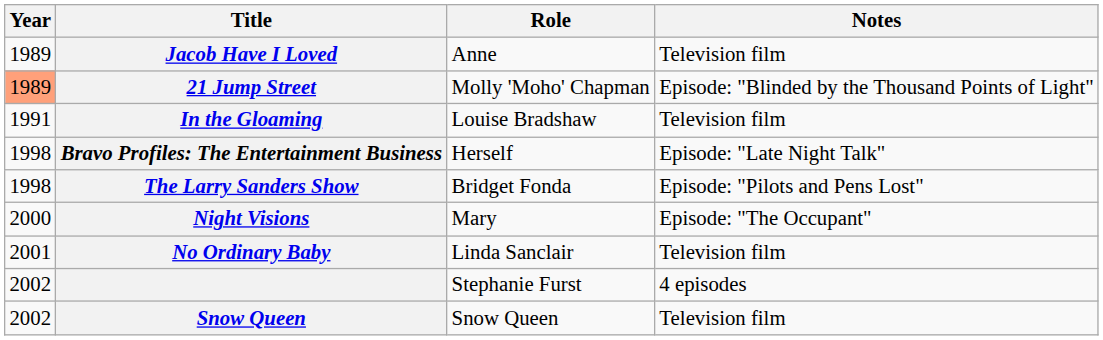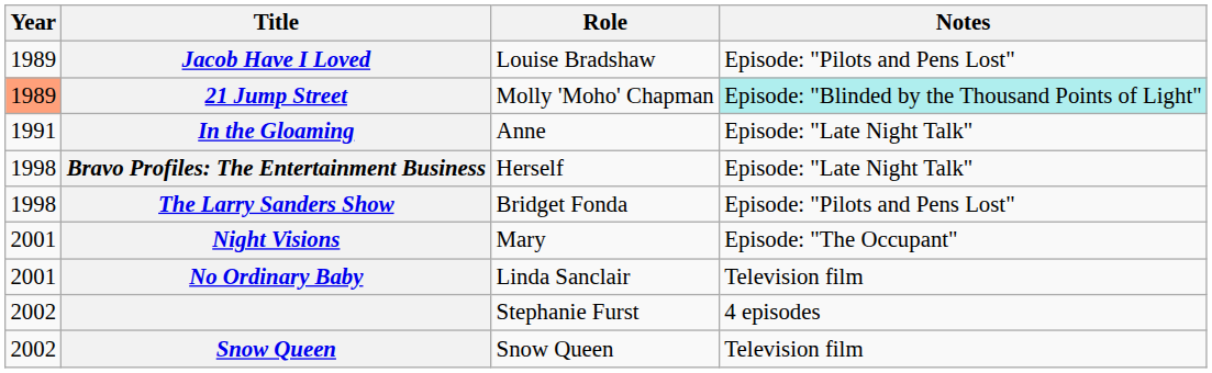 <table class="wikitable sortable plainrowheaders">
 <tr>
 <th scope="col">Year</th>
 <th scope="col">Title</th>
 <th scope="col">Role</th>
 <th scope="col" class="unsortable">Notes</th>
 </tr>
 <tr>
 <td>1989</td>
 <th scope="row"><em><a href='#'>Jacob Have I Loved</a></em></th>
-<td>Anne</td>
-<td>Television film</td>
+<td>Louise Bradshaw</td>
+<td>Episode: "Pilots and Pens Lost"</td>
 </tr>
 <tr>
 <td style="background: lightsalmon;">1989</td>
 <th scope="row"><em><a href='#'>21 Jump Street</a></em></th>
 <td>Molly 'Moho' Chapman</td>
-<td>Episode: "Blinded by the Thousand Points of Light"</td>
+<td style="background: paleturquoise;">Episode: "Blinded by the Thousand Points of Light"</td>
 </tr>
 <tr>
 <td>1991</td>
 <th scope="row"><em><a href='#'>In the Gloaming</a></em></th>
-<td>Louise Bradshaw</td>
-<td>Television film</td>
+<td>Anne</td>
+<td>Episode: "Late Night Talk"</td>
 </tr>
 <tr>
 <td>1998</td>
 <th scope="row"><em>Bravo Profiles: The Entertainment Business</em></th>
 <td>Herself</td>
 <td>Episode: "Late Night Talk"</td>
 </tr>
 <tr>
 <td>1998</td>
 <th scope="row"><em><a href='#'>The Larry Sanders Show</a></em></th>
 <td>Bridget Fonda</td>
 <td>Episode: "Pilots and Pens Lost"</td>
 </tr>
 <tr>
-<td>2000</td>
+<td>2001</td>
 <th scope="row"><em><a href='#'>Night Visions</a></em></th>
 <td>Mary</td>
 <td>Episode: "The Occupant"</td>
 </tr>
 <tr>
 <td>2001</td>
 <th scope="row"><em><a href='#'>No Ordinary Baby</a></em></th>
 <td>Linda Sanclair</td>
 <td>Television film</td>
 </tr>
 <tr>
 <td>2002</td>
 <th scope="row"><em></em></th>
 <td>Stephanie Furst</td>
 <td>4 episodes</td>
 </tr>
 <tr>
 <td>2002</td>
 <th scope="row"><em><a href='#'>Snow Queen</a></em></th>
 <td>Snow Queen</td>
 <td>Television film</td>
 </tr>
 </table>
